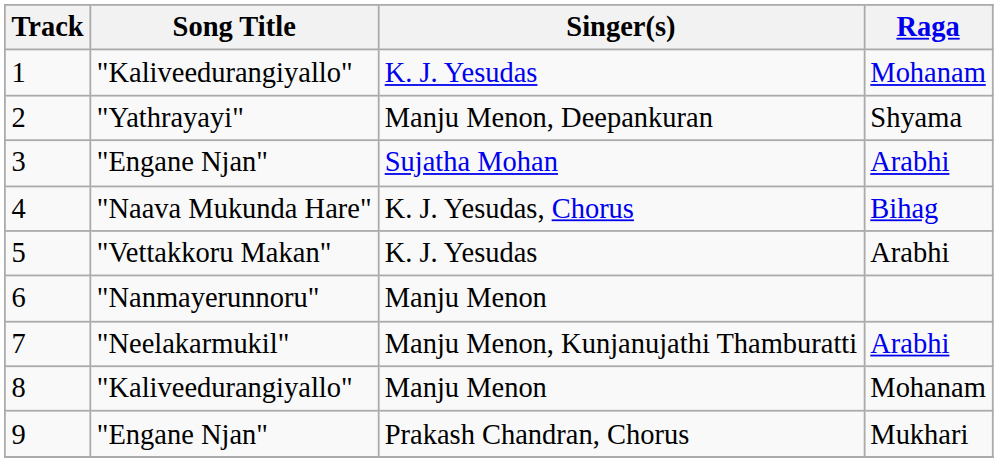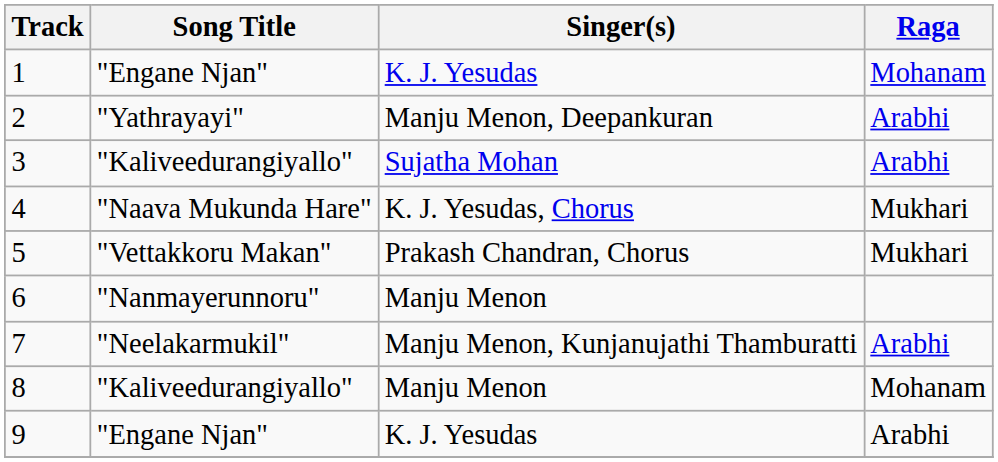 <table class="wikitable">
 <tr>
 <th>Track</th>
 <th>Song Title</th>
 <th>Singer(s)</th>
 <th><a href='#'>Raga</a></th>
 </tr>
 <tr>
 <td>1</td>
-<td>"Kaliveedurangiyallo"</td>
+<td>"Engane Njan"</td>
 <td><a href='#'>K. J. Yesudas</a></td>
 <td><a href='#'>Mohanam</a></td>
 </tr>
 <tr>
 <td>2</td>
 <td>"Yathrayayi"</td>
 <td>Manju Menon, Deepankuran</td>
-<td>Shyama</td>
+<td><a href='#'>Arabhi</a></td>
 </tr>
 <tr>
 <td>3</td>
-<td>"Engane Njan"</td>
+<td>"Kaliveedurangiyallo"</td>
 <td><a href='#'>Sujatha Mohan</a></td>
 <td><a href='#'>Arabhi</a></td>
 </tr>
 <tr>
 <td>4</td>
 <td>"Naava Mukunda Hare"</td>
 <td>K. J. Yesudas, <a href='#'>Chorus</a></td>
-<td><a href='#'>Bihag</a></td>
+<td>Mukhari</td>
 </tr>
 <tr>
 <td>5</td>
 <td>"Vettakkoru Makan"</td>
-<td>K. J. Yesudas</td>
-<td>Arabhi</td>
+<td>Prakash Chandran, Chorus</td>
+<td>Mukhari</td>
 </tr>
 <tr>
 <td>6</td>
 <td>"Nanmayerunnoru"</td>
 <td>Manju Menon</td>
 <td></td>
 </tr>
 <tr>
 <td>7</td>
 <td>"Neelakarmukil"</td>
 <td>Manju Menon, Kunjanujathi Thamburatti</td>
 <td><a href='#'>Arabhi</a></td>
 </tr>
 <tr>
 <td>8</td>
 <td>"Kaliveedurangiyallo"</td>
 <td>Manju Menon</td>
 <td>Mohanam</td>
 </tr>
 <tr>
 <td>9</td>
 <td>"Engane Njan"</td>
-<td>Prakash Chandran, Chorus</td>
-<td>Mukhari</td>
+<td>K. J. Yesudas</td>
+<td>Arabhi</td>
 </tr>
 <tr>
 </tr>
 </table>
